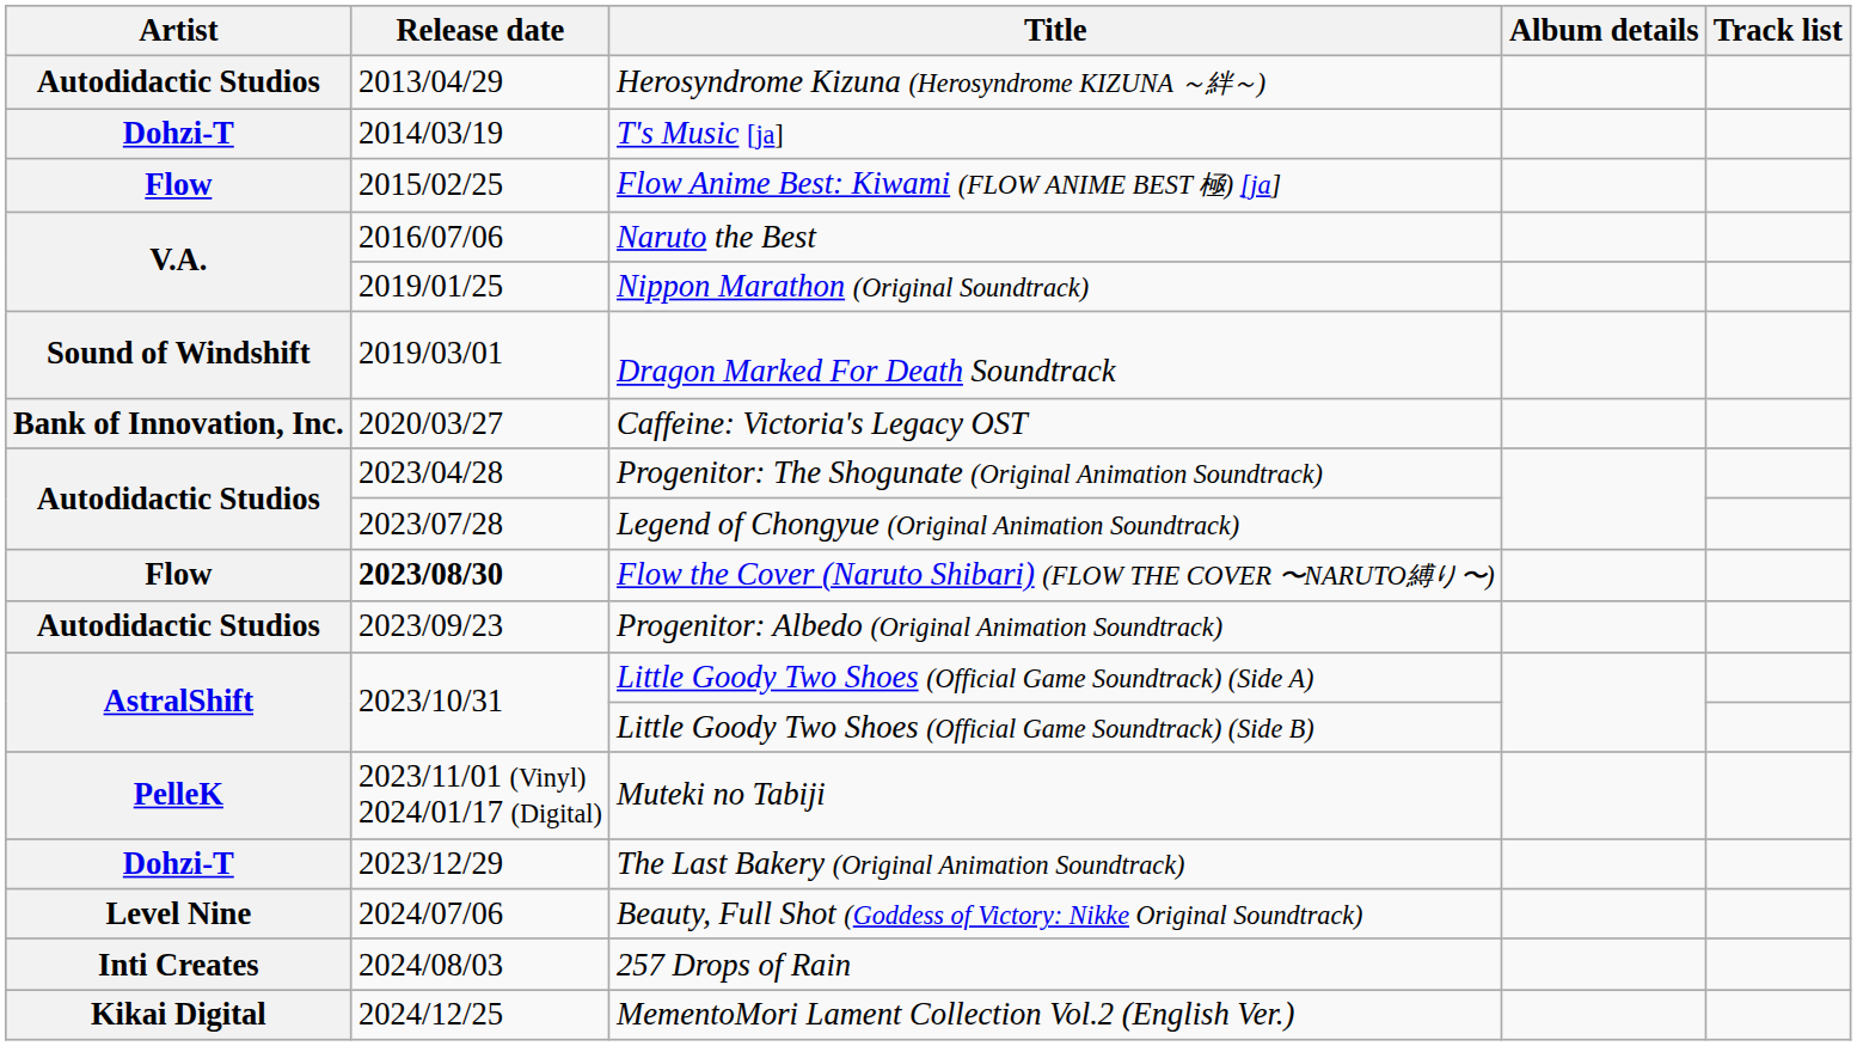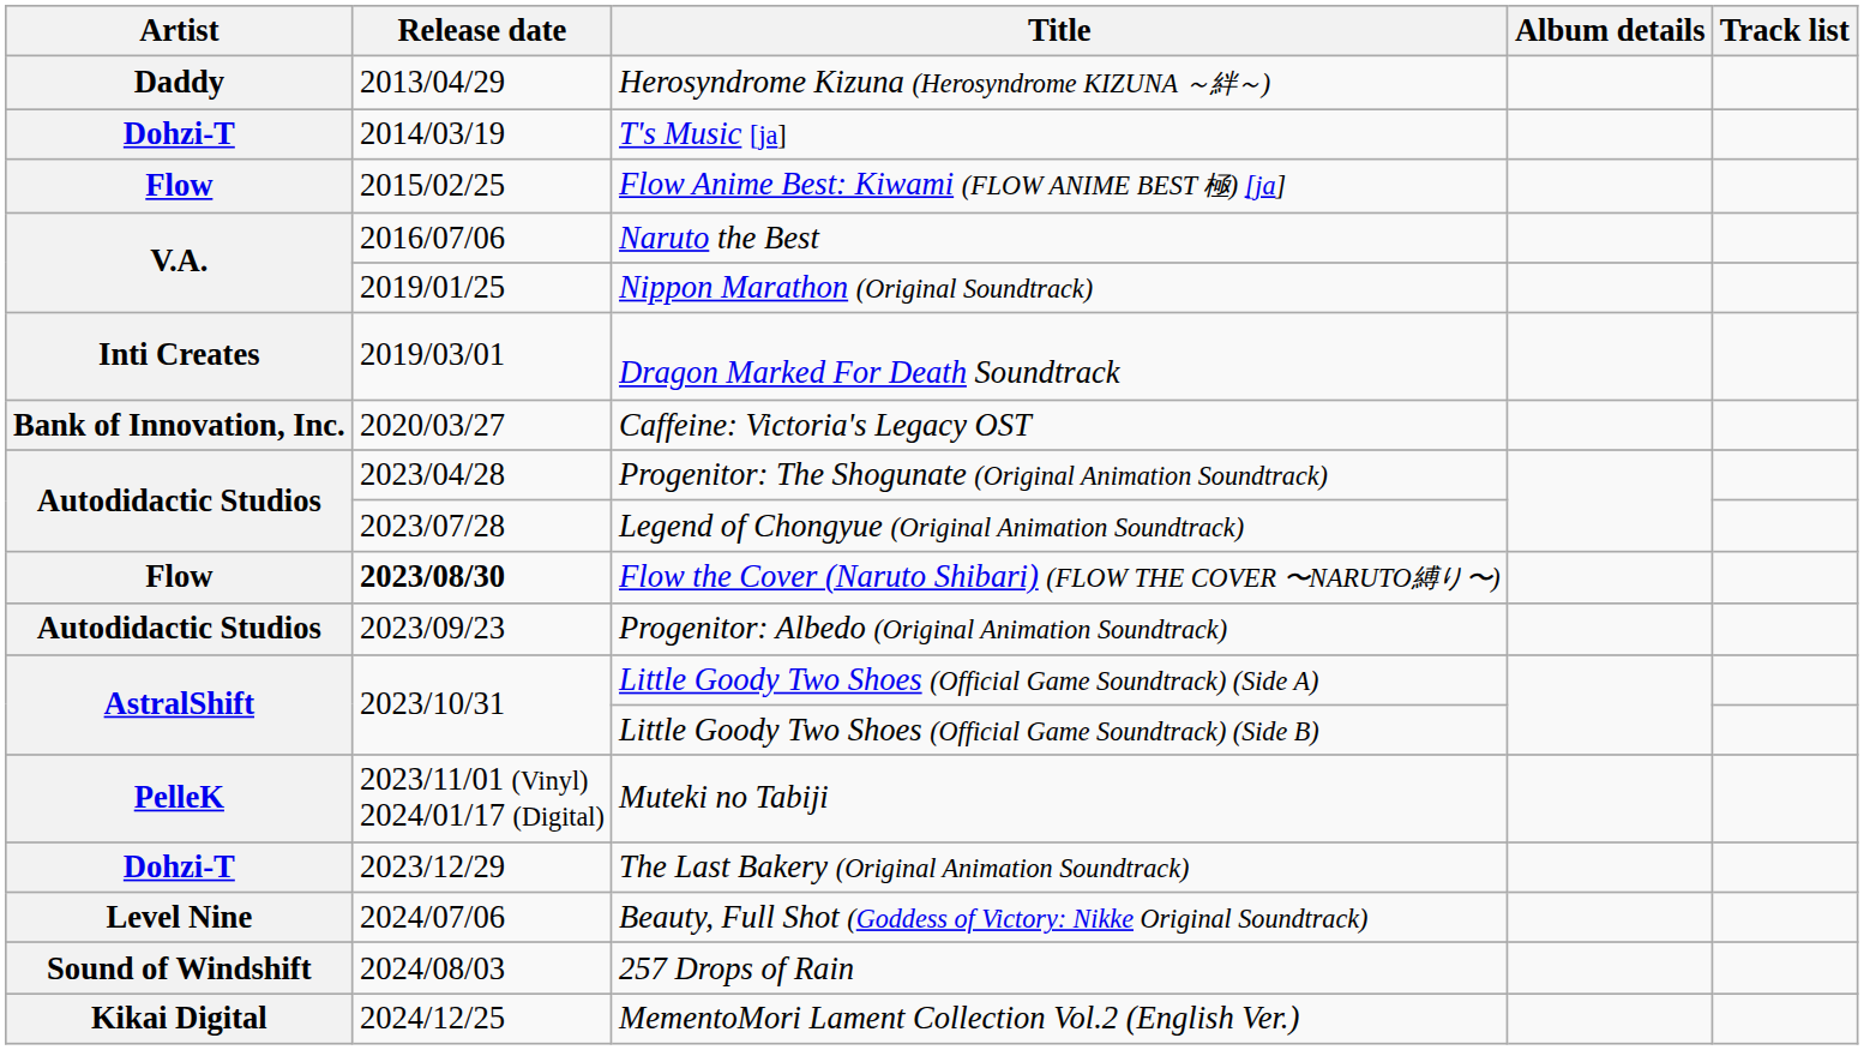 <table class="wikitable">
 <tr>
 <th>Artist</th>
 <th>Release date</th>
 <th>Title</th>
 <th>Album details</th>
 <th>Track list</th>
 </tr>
 <tr>
-<th>Autodidactic Studios</th>
+<th>Daddy</th>
 <td>2013/04/29</td>
 <td><em>Herosyndrome Kizuna <small>(Herosyndrome KIZUNA ～絆～)</small></em></td>
 <td><br></td>
 <td></td>
 </tr>
 <tr>
 <th><a href='#'>Dohzi-T</a></th>
 <td>2014/03/19</td>
 <td><em><a href='#'>T's Music</a></em> <small><a href='#'>[ja</a>]</small><em></em></td>
 <td><br></td>
 <td><br></td>
 </tr>
 <tr>
 <th><a href='#'>Flow</a></th>
 <td>2015/02/25</td>
 <td><em><a href='#'>Flow Anime Best: Kiwami</a> <small>(FLOW ANIME BEST 極) <a href='#'>[ja</a>]</small></em></td>
 <td><br></td>
 <td><br></td>
 </tr>
 <tr>
 <th rowspan="2">V.A.</th>
 <td>2016/07/06</td>
 <td><em><a href='#'>Naruto</a> the Best</em></td>
 <td><br></td>
 <td><br></td>
 </tr>
 <tr>
 <td>2019/01/25</td>
 <td><em><a href='#'>Nippon Marathon</a> <small>(Original Soundtrack)</small></em></td>
 <td><br></td>
 <td><br></td>
 </tr>
 <tr>
-<th>Sound of Windshift</th>
+<th>Inti Creates</th>
 <td>2019/03/01</td>
 <td><br><em><a href='#'>Dragon Marked For Death</a> Soundtrack</em></td>
 <td><br></td>
 <td><br></td>
 </tr>
 <tr>
 <th>Bank of Innovation, Inc.</th>
 <td>2020/03/27</td>
 <td><em>Caffeine: Victoria's Legacy OST</em></td>
 <td><br></td>
 <td></td>
 </tr>
 <tr>
 <th rowspan="2">Autodidactic Studios</th>
 <td>2023/04/28</td>
 <td><em>Progenitor: The Shogunate <small>(Original Animation Soundtrack)</small></em></td>
 <td rowspan="2"><br></td>
 <td><br></td>
 </tr>
 <tr>
 <td>2023/07/28</td>
 <td><em>Legend of Chongyue <small>(Original Animation Soundtrack)</small></em></td>
 <td><br></td>
 </tr>
 <tr>
 <th>Flow</th>
 <td><strong>2023/08/30</strong></td>
 <td><em><a href='#'>Flow the Cover (Naruto Shibari)</a> <small>(FLOW THE COVER 〜NARUTO縛り〜)</small></em></td>
 <td><br></td>
 <td><br></td>
 </tr>
 <tr>
 <th>Autodidactic Studios</th>
 <td>2023/09/23</td>
 <td><em>Progenitor: Albedo <small>(Original Animation Soundtrack)</small></em></td>
 <td><br></td>
 <td><br></td>
 </tr>
 <tr>
 <th rowspan="2"><a href='#'>AstralShift</a></th>
 <td rowspan="2">2023/10/31</td>
 <td><em><a href='#'>Little Goody Two Shoes</a> <small>(Official Game Soundtrack) (Side A)</small></em></td>
 <td rowspan="2"><br></td>
 <td></td>
 </tr>
 <tr>
 <td><em>Little Goody Two Shoes <small>(Official Game Soundtrack) (Side B)</small></em></td>
 <td><br></td>
 </tr>
 <tr>
 <th><a href='#'>PelleK</a></th>
 <td>2023/11/01 <small>(Vinyl)</small><br>2024/01/17 <small>(Digital)</small></td>
 <td><em>Muteki no Tabiji</em></td>
 <td><br></td>
 <td><br></td>
 </tr>
 <tr>
 <th><a href='#'>Dohzi-T</a></th>
 <td>2023/12/29</td>
 <td><em>The Last Bakery <small>(Original Animation Soundtrack)</small></em></td>
 <td><br></td>
 <td><br></td>
 </tr>
 <tr>
 <th>Level Nine</th>
 <td>2024/07/06</td>
 <td><em>Beauty, Full Shot <small>(<a href='#'>Goddess of Victory: Nikke</a> Original Soundtrack)</small></em></td>
 <td><br></td>
 <td><br></td>
 </tr>
 <tr>
-<th>Inti Creates</th>
+<th>Sound of Windshift</th>
 <td>2024/08/03</td>
 <td><em>257 Drops of Rain</em></td>
 <td><br></td>
 <td><br></td>
 </tr>
 <tr>
 <th>Kikai Digital</th>
 <td>2024/12/25</td>
 <td><em>MementoMori Lament Collection Vol.2 (English Ver.)</em></td>
 <td></td>
 <td></td>
 </tr>
 </table>
